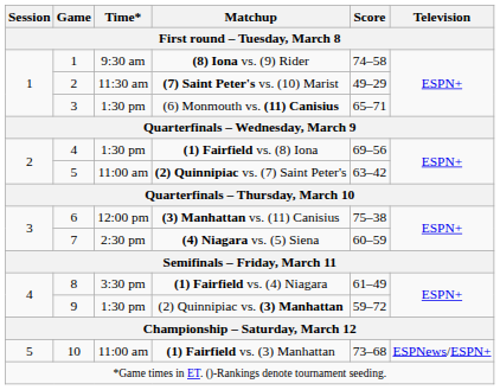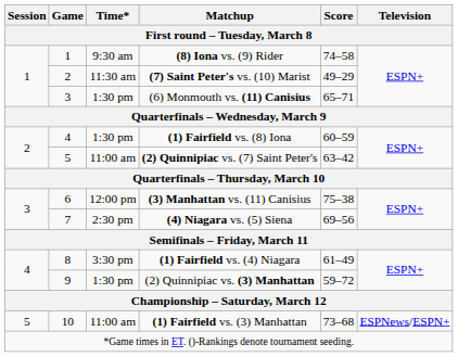 <table class="wikitable" style="font-size:95%;text-align:center">
 <tr>
 <th>Session</th>
 <th>Game</th>
 <th>Time*</th>
 <th>Matchup</th>
 <th>Score</th>
 <th>Television</th>
 </tr>
 <tr>
 <th colspan=7>First round – Tuesday, March 8</th>
 </tr>
 <tr>
 <td rowspan=3>1</td>
 <td>1</td>
 <td>9:30 am</td>
 <td><strong>(8) Iona</strong> vs. (9) Rider</td>
 <td>74–58</td>
 <td rowspan=3><a href='#'>ESPN+</a></td>
 </tr>
 <tr>
 <td>2</td>
 <td>11:30 am</td>
 <td><strong>(7) Saint Peter's</strong> vs. (10) Marist</td>
 <td>49–29</td>
 </tr>
 <tr>
 <td>3</td>
 <td>1:30 pm</td>
 <td>(6) Monmouth vs. <strong>(11) Canisius</strong></td>
 <td>65–71</td>
 </tr>
 <tr>
 <th colspan=7>Quarterfinals – Wednesday, March 9</th>
 </tr>
 <tr>
 <td rowspan=2>2</td>
 <td>4</td>
 <td>1:30 pm</td>
 <td><strong>(1) Fairfield</strong> vs. (8) Iona</td>
-<td>69–56</td>
+<td>60–59</td>
 <td rowspan=2><a href='#'>ESPN+</a></td>
 </tr>
 <tr>
 <td>5</td>
 <td>11:00 am</td>
 <td><strong>(2) Quinnipiac</strong> vs. (7) Saint Peter's</td>
 <td>63–42</td>
 </tr>
 <tr>
 <th colspan=7>Quarterfinals – Thursday, March 10</th>
 </tr>
 <tr>
 <td rowspan=2>3</td>
 <td>6</td>
 <td>12:00 pm</td>
 <td><strong>(3) Manhattan</strong> vs. (11) Canisius</td>
 <td>75–38</td>
 <td rowspan=2><a href='#'>ESPN+</a></td>
 </tr>
 <tr>
 <td>7</td>
 <td>2:30 pm</td>
 <td><strong>(4) Niagara</strong> vs. (5) Siena</td>
-<td>60–59</td>
+<td>69–56</td>
 </tr>
 <tr>
 <th colspan=7>Semifinals – Friday, March 11</th>
 </tr>
 <tr>
 <td rowspan=2>4</td>
 <td>8</td>
 <td>3:30 pm</td>
 <td><strong>(1) Fairfield</strong> vs. (4) Niagara</td>
 <td>61–49</td>
 <td rowspan=2><a href='#'>ESPN+</a></td>
 </tr>
 <tr>
 <td>9</td>
 <td>1:30 pm</td>
 <td>(2) Quinnipiac vs. <strong>(3) Manhattan</strong></td>
 <td>59–72</td>
 </tr>
 <tr>
 <th colspan=7>Championship – Saturday, March 12</th>
 </tr>
 <tr>
 <td>5</td>
 <td>10</td>
 <td>11:00 am</td>
 <td><strong>(1) Fairfield</strong> vs. (3) Manhattan</td>
 <td>73–68</td>
 <td><a href='#'>ESPNews</a>/<a href='#'>ESPN+</a></td>
 </tr>
 <tr>
 <td colspan=6><small>*Game times in <a href='#'>ET</a>. ()-Rankings denote tournament seeding.</small></td>
 </tr>
 </table>
